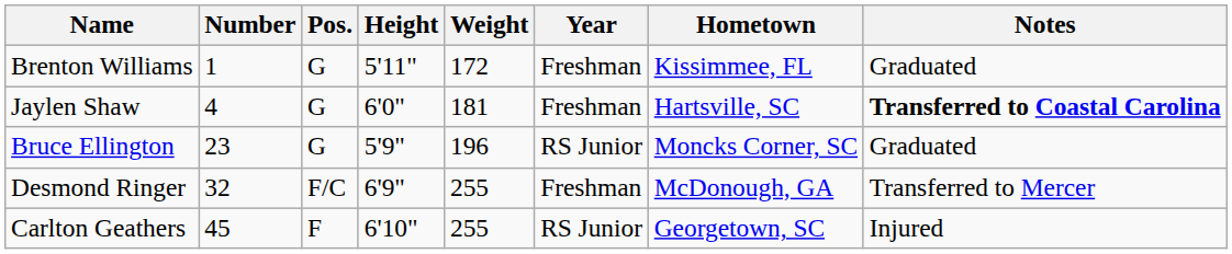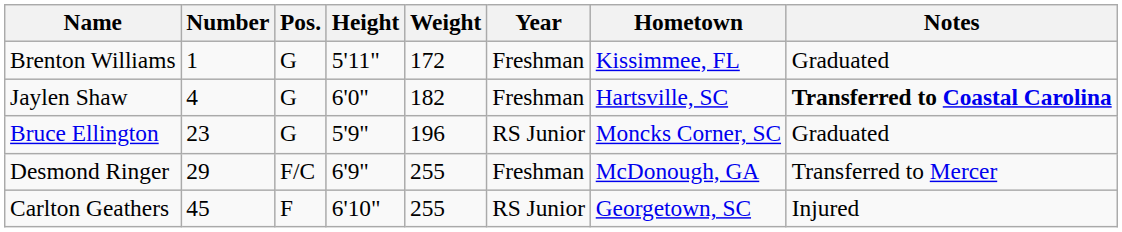 <table class="wikitable sortable" border="1">
 <tr>
 <th>Name</th>
 <th>Number</th>
 <th>Pos.</th>
 <th>Height</th>
 <th>Weight</th>
 <th>Year</th>
 <th>Hometown</th>
 <th class="unsortable">Notes</th>
 </tr>
 <tr>
 <td>Brenton Williams</td>
 <td>1</td>
 <td>G</td>
 <td>5'11"</td>
 <td>172</td>
 <td>Freshman</td>
 <td><a href='#'>Kissimmee, FL</a></td>
 <td>Graduated</td>
 </tr>
 <tr>
 <td>Jaylen Shaw</td>
 <td>4</td>
 <td>G</td>
 <td>6'0"</td>
-<td>181</td>
+<td>182</td>
 <td>Freshman</td>
 <td><a href='#'>Hartsville, SC</a></td>
 <td><strong>Transferred to <a href='#'>Coastal Carolina</a></strong></td>
 </tr>
 <tr>
 <td><a href='#'>Bruce Ellington</a></td>
 <td>23</td>
 <td>G</td>
 <td>5'9"</td>
 <td>196</td>
 <td>RS Junior</td>
 <td><a href='#'>Moncks Corner, SC</a></td>
 <td>Graduated</td>
 </tr>
 <tr>
 <td>Desmond Ringer</td>
-<td>32</td>
+<td>29</td>
 <td>F/C</td>
 <td>6'9"</td>
 <td>255</td>
 <td>Freshman</td>
 <td><a href='#'>McDonough, GA</a></td>
 <td>Transferred to <a href='#'>Mercer</a></td>
 </tr>
 <tr>
 <td>Carlton Geathers</td>
 <td>45</td>
 <td>F</td>
 <td>6'10"</td>
 <td>255</td>
 <td>RS Junior</td>
 <td><a href='#'>Georgetown, SC</a></td>
 <td>Injured</td>
 </tr>
 </table>
